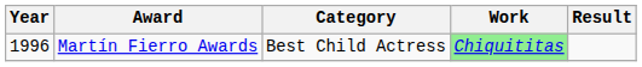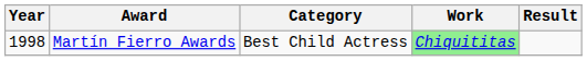 <table class="wikitable" style="font-size: 90%;">
 <tr>
 <th>Year</th>
 <th>Award</th>
 <th>Category</th>
 <th>Work</th>
 <th>Result</th>
 </tr>
 <tr>
-<td>1996</td>
+<td>1998</td>
 <td><a href='#'>Martín Fierro Awards</a></td>
 <td>Best Child Actress</td>
 <td style="background: lightgreen;"><em><a href='#'>Chiquititas</a></em></td>
 <td></td>
 </tr>
 <tr>
 </tr>
 </table>
